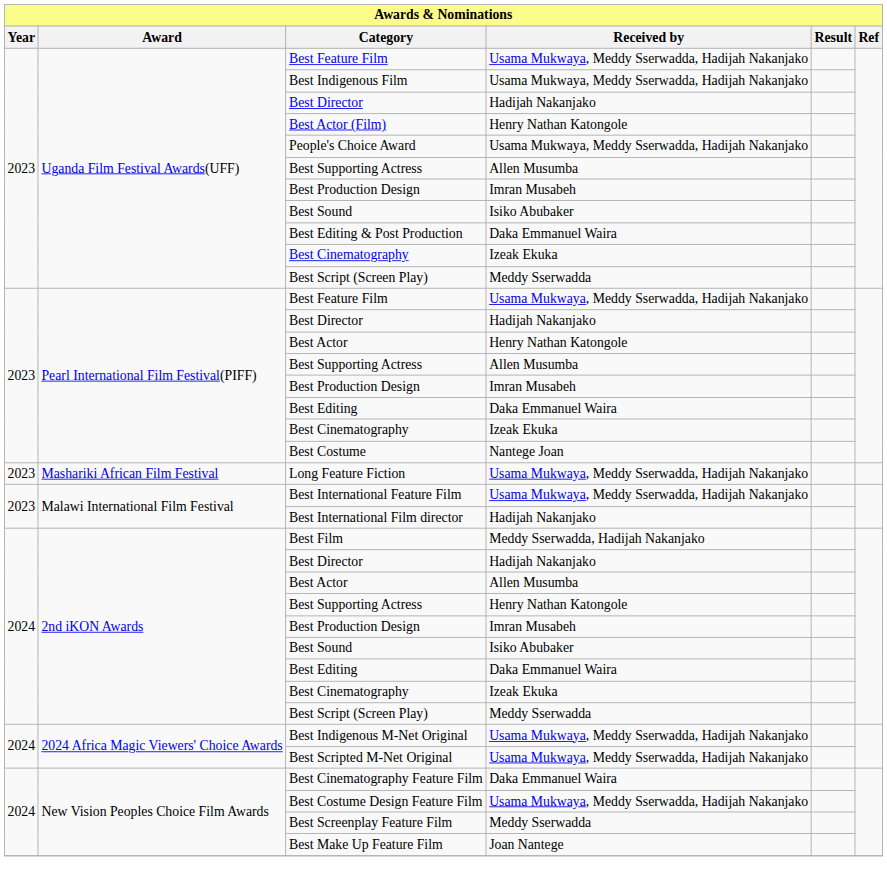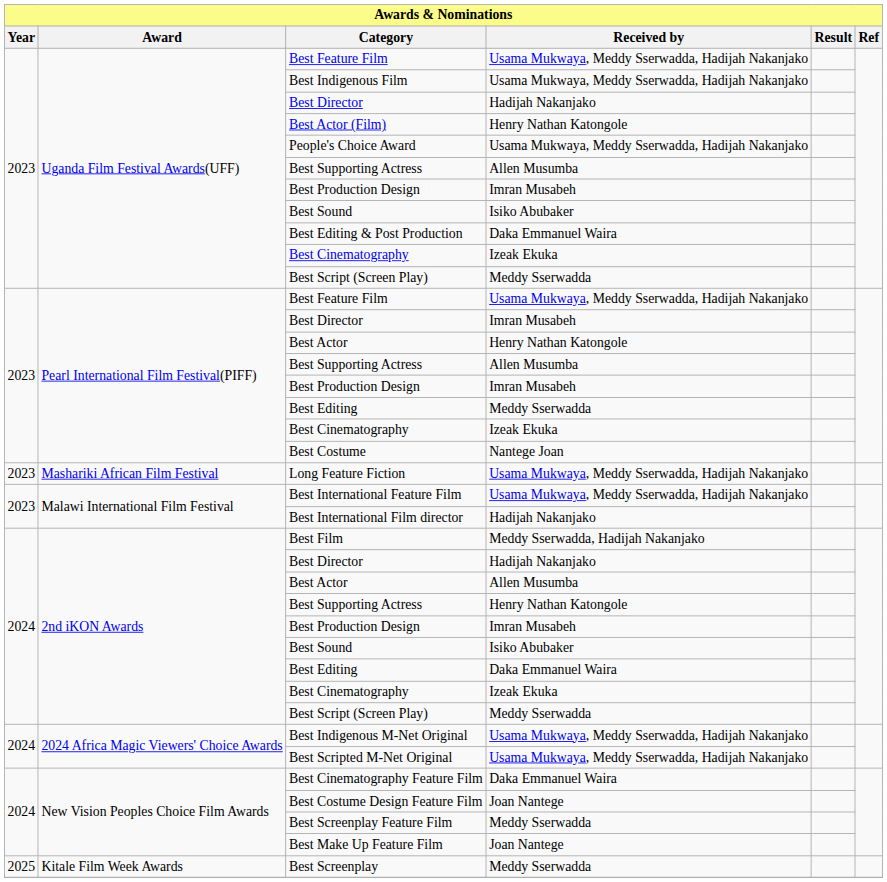 <table class="wikitable" width="">
 <tr>
 <th colspan="6" style="background: #FBFC8A;">Awards & Nominations</th>
 </tr>
 <tr style="background:#ccc; text-align:center;">
 <th>Year</th>
 <th>Award</th>
 <th>Category</th>
 <th>Received by</th>
 <th>Result</th>
 <th>Ref</th>
 </tr>
 <tr>
 <td rowspan="11">2023</td>
 <td rowspan="11"><a href='#'>Uganda Film Festival Awards</a>(UFF)</td>
 <td><a href='#'>Best Feature Film</a></td>
 <td><a href='#'>Usama Mukwaya</a>, Meddy Sserwadda, Hadijah Nakanjako</td>
 <td></td>
 <td rowspan="11"></td>
 </tr>
 <tr>
 <td>Best Indigenous Film</td>
 <td>Usama Mukwaya, Meddy Sserwadda, Hadijah Nakanjako</td>
 <td></td>
 </tr>
 <tr>
 <td><a href='#'>Best Director</a></td>
 <td>Hadijah Nakanjako</td>
 <td></td>
 </tr>
 <tr>
 <td><a href='#'>Best Actor (Film)</a></td>
 <td>Henry Nathan Katongole</td>
 <td></td>
 </tr>
 <tr>
 <td>People's Choice Award</td>
 <td>Usama Mukwaya, Meddy Sserwadda, Hadijah Nakanjako</td>
 <td></td>
 </tr>
 <tr>
 <td>Best Supporting Actress</td>
 <td>Allen Musumba</td>
 <td></td>
 </tr>
 <tr>
 <td>Best Production Design</td>
 <td>Imran Musabeh</td>
 <td></td>
 </tr>
 <tr>
 <td>Best Sound</td>
 <td>Isiko Abubaker</td>
 <td></td>
 </tr>
 <tr>
 <td>Best Editing & Post Production</td>
 <td>Daka Emmanuel Waira</td>
 <td></td>
 </tr>
 <tr>
 <td><a href='#'>Best Cinematography</a></td>
 <td>Izeak Ekuka</td>
 <td></td>
 </tr>
 <tr>
 <td>Best Script (Screen Play)</td>
 <td>Meddy Sserwadda</td>
 <td></td>
 </tr>
 <tr>
 <td rowspan="8">2023</td>
 <td rowspan="8"><a href='#'>Pearl International Film Festival</a>(PIFF)</td>
 <td>Best Feature Film</td>
 <td><a href='#'>Usama Mukwaya</a>, Meddy Sserwadda, Hadijah Nakanjako</td>
 <td></td>
 <td rowspan="8"></td>
 </tr>
 <tr>
 <td>Best Director</td>
-<td>Hadijah Nakanjako</td>
+<td>Imran Musabeh</td>
 <td></td>
 </tr>
 <tr>
 <td>Best Actor</td>
 <td>Henry Nathan Katongole</td>
 <td></td>
 </tr>
 <tr>
 <td>Best Supporting Actress</td>
 <td>Allen Musumba</td>
 <td></td>
 </tr>
 <tr>
 <td>Best Production Design</td>
 <td>Imran Musabeh</td>
 <td></td>
 </tr>
 <tr>
 <td>Best Editing</td>
-<td>Daka Emmanuel Waira</td>
+<td>Meddy Sserwadda</td>
 <td></td>
 </tr>
 <tr>
 <td>Best Cinematography</td>
 <td>Izeak Ekuka</td>
 <td></td>
 </tr>
 <tr>
 <td>Best Costume</td>
 <td>Nantege Joan</td>
 <td></td>
 </tr>
 <tr>
 <td rowspan="1">2023</td>
 <td rowspan="1"><a href='#'>Mashariki African Film Festival</a></td>
 <td>Long Feature Fiction</td>
 <td><a href='#'>Usama Mukwaya</a>, Meddy Sserwadda, Hadijah Nakanjako</td>
 <td></td>
 <td rowspan="1"></td>
 </tr>
 <tr>
 <td rowspan="2">2023</td>
 <td rowspan="2">Malawi International Film Festival</td>
 <td>Best International Feature Film</td>
 <td><a href='#'>Usama Mukwaya</a>, Meddy Sserwadda, Hadijah Nakanjako</td>
 <td></td>
 <td rowspan="2"></td>
 </tr>
 <tr>
 <td>Best International Film director</td>
 <td>Hadijah Nakanjako</td>
 <td></td>
 </tr>
 <tr>
 <td rowspan="9">2024</td>
 <td rowspan="9"><a href='#'>2nd iKON Awards</a></td>
 <td>Best Film</td>
 <td>Meddy Sserwadda, Hadijah Nakanjako</td>
 <td></td>
 <td rowspan="9"></td>
 </tr>
 <tr>
 <td>Best Director</td>
 <td>Hadijah Nakanjako</td>
 <td></td>
 </tr>
 <tr>
 <td>Best Actor</td>
 <td>Allen Musumba</td>
 <td></td>
 </tr>
 <tr>
 <td>Best Supporting Actress</td>
 <td>Henry Nathan Katongole</td>
 <td></td>
 </tr>
 <tr>
 <td>Best Production Design</td>
 <td>Imran Musabeh</td>
 <td></td>
 </tr>
 <tr>
 <td>Best Sound</td>
 <td>Isiko Abubaker</td>
 <td></td>
 </tr>
 <tr>
 <td>Best Editing</td>
 <td>Daka Emmanuel Waira</td>
 <td></td>
 </tr>
 <tr>
 <td>Best Cinematography</td>
 <td>Izeak Ekuka</td>
 <td></td>
 </tr>
 <tr>
 <td>Best Script (Screen Play)</td>
 <td>Meddy Sserwadda</td>
 <td></td>
 </tr>
 <tr>
 <td rowspan="2">2024</td>
 <td rowspan="2"><a href='#'>2024 Africa Magic Viewers' Choice Awards</a></td>
 <td>Best Indigenous M-Net Original</td>
 <td><a href='#'>Usama Mukwaya</a>, Meddy Sserwadda, Hadijah Nakanjako</td>
 <td></td>
 <td rowspan="2"></td>
 </tr>
 <tr>
 <td>Best Scripted M-Net Original</td>
 <td><a href='#'>Usama Mukwaya</a>, Meddy Sserwadda, Hadijah Nakanjako</td>
 <td></td>
 </tr>
 <tr>
 <td rowspan="4">2024</td>
 <td rowspan="4">New Vision Peoples Choice Film Awards</td>
 <td>Best Cinematography Feature Film</td>
 <td>Daka Emmanuel Waira</td>
 <td></td>
 <td rowspan="4"></td>
 </tr>
 <tr>
 <td>Best Costume Design Feature Film</td>
-<td><a href='#'>Usama Mukwaya</a>, Meddy Sserwadda, Hadijah Nakanjako</td>
+<td>Joan Nantege</td>
 <td></td>
 </tr>
 <tr>
 <td>Best Screenplay Feature Film</td>
 <td>Meddy Sserwadda</td>
 <td></td>
 </tr>
 <tr>
 <td>Best Make Up Feature Film</td>
 <td>Joan Nantege</td>
 <td></td>
 </tr>
 <tr>
+<td rowspan="1">2025</td>
+<td rowspan="1">Kitale Film Week Awards</td>
+<td>Best Screenplay</td>
+<td>Meddy Sserwadda</td>
+<td></td>
+<td rowspan="1"></td>
+</tr>
+<tr>
 </tr>
 </table>
